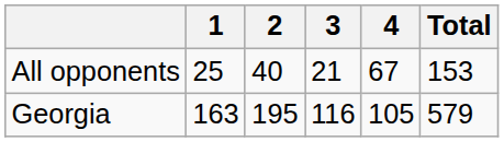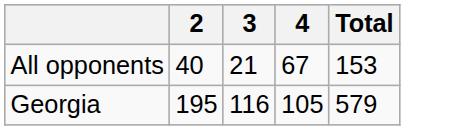 <table class="wikitable">
 <tr>
 <th></th>
-<th>1</th>
 <th>2</th>
 <th>3</th>
 <th>4</th>
 <th>Total</th>
 </tr>
 <tr>
 <td>All opponents</td>
-<td>25</td>
 <td>40</td>
 <td>21</td>
 <td>67</td>
 <td>153</td>
 </tr>
 <tr>
 <td>Georgia</td>
-<td>163</td>
 <td>195</td>
 <td>116</td>
 <td>105</td>
 <td>579</td>
 </tr>
 </table>
